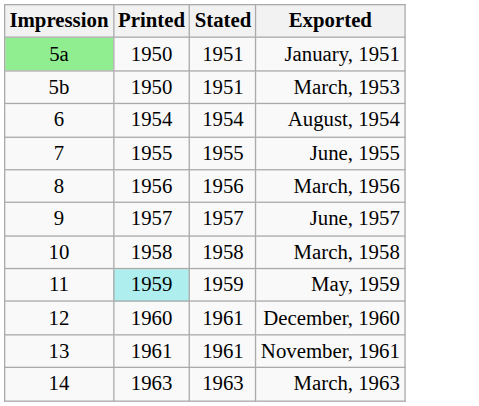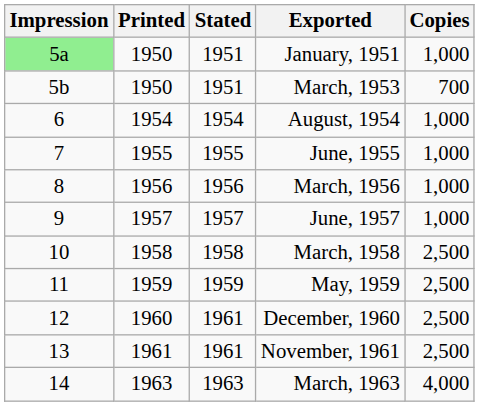 <table class="wikitable">
 <tr>
 <th>Impression</th>
 <th>Printed</th>
 <th>Stated</th>
 <th>Exported</th>
+<th>Copies</th>
 </tr>
 <tr>
 <td align="center" style="background: lightgreen;">5a</td>
 <td align="center">1950</td>
 <td align="center">1951</td>
 <td align="right">January, 1951</td>
+<td align="right">1,000</td>
 </tr>
 <tr>
 <td align="center">5b</td>
 <td align="center">1950</td>
 <td align="center">1951</td>
 <td align="right">March, 1953</td>
+<td align="right">700</td>
 </tr>
 <tr>
 <td align="center">6</td>
 <td align="center">1954</td>
 <td align="center">1954</td>
 <td align="right">August, 1954</td>
+<td align="right">1,000</td>
 </tr>
 <tr>
 <td align="center">7</td>
 <td align="center">1955</td>
 <td align="center">1955</td>
 <td align="right">June, 1955</td>
+<td align="right">1,000</td>
 </tr>
 <tr>
 <td align="center">8</td>
 <td align="center">1956</td>
 <td align="center">1956</td>
 <td align="right">March, 1956</td>
+<td align="right">1,000</td>
 </tr>
 <tr>
 <td align="center">9</td>
 <td align="center">1957</td>
 <td align="center">1957</td>
 <td align="right">June, 1957</td>
+<td align="right">1,000</td>
 </tr>
 <tr>
 <td align="center">10</td>
 <td align="center">1958</td>
 <td align="center">1958</td>
 <td align="right">March, 1958</td>
+<td align="right">2,500</td>
 </tr>
 <tr>
 <td align="center">11</td>
-<td align="center" style="background: paleturquoise;">1959</td>
+<td align="center">1959</td>
 <td align="center">1959</td>
 <td align="right">May, 1959</td>
+<td align="right">2,500</td>
 </tr>
 <tr>
 <td align="center">12</td>
 <td align="center">1960</td>
 <td align="center">1961</td>
 <td align="right">December, 1960</td>
+<td align="right">2,500</td>
 </tr>
 <tr>
 <td align="center">13</td>
 <td align="center">1961</td>
 <td align="center">1961</td>
 <td align="right">November, 1961</td>
+<td align="right">2,500</td>
 </tr>
 <tr>
 <td align="center">14</td>
 <td align="center">1963</td>
 <td align="center">1963</td>
 <td align="right">March, 1963</td>
+<td align="right">4,000</td>
 </tr>
 </table>
